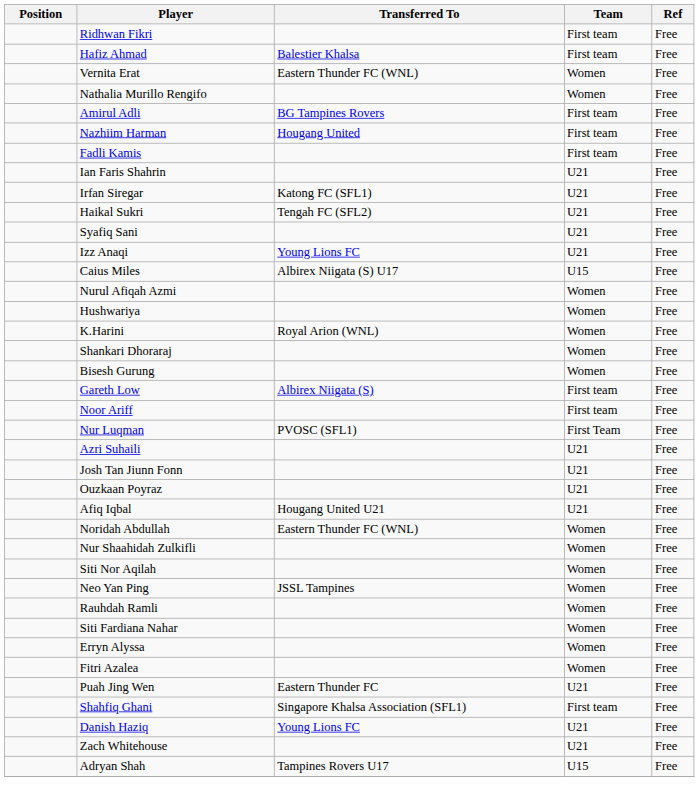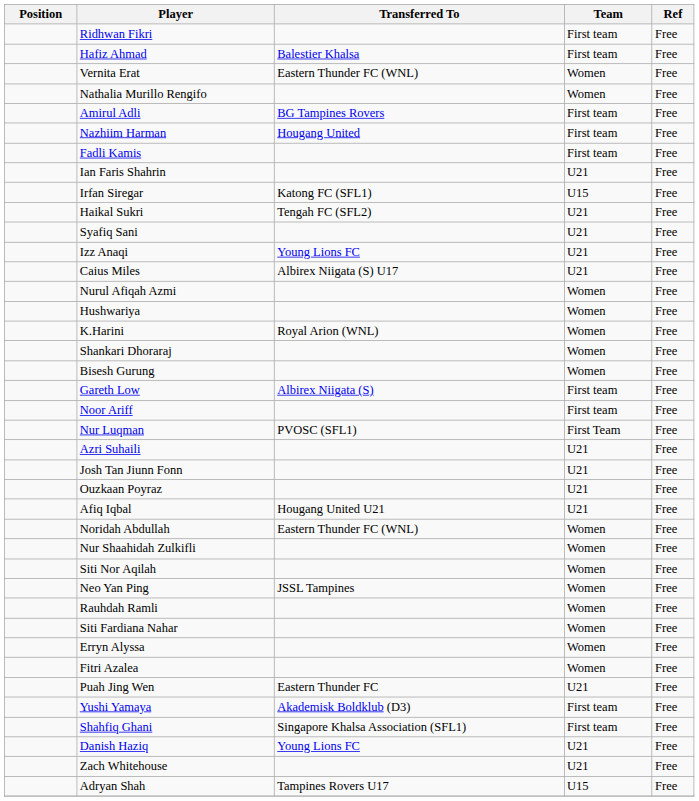 <table class="wikitable sortable" style="width:70%; text-align:center; font-size:100%; text-align:left;">
 <tr>
 <th>Position</th>
 <th>Player</th>
 <th>Transferred To</th>
 <th>Team</th>
 <th>Ref</th>
 </tr>
 <tr>
 <td></td>
 <td> <a href='#'>Ridhwan Fikri</a></td>
 <td></td>
 <td>First team</td>
 <td>Free</td>
 </tr>
 <tr>
 <td></td>
 <td> <a href='#'>Hafiz Ahmad</a></td>
 <td> <a href='#'>Balestier Khalsa</a></td>
 <td>First team</td>
 <td>Free </td>
 </tr>
 <tr>
 <td></td>
 <td> Vernita Erat</td>
 <td> Eastern Thunder FC (WNL)</td>
 <td>Women</td>
 <td>Free</td>
 </tr>
 <tr>
 <td></td>
 <td> Nathalia Murillo Rengifo</td>
 <td></td>
 <td>Women</td>
 <td>Free</td>
 </tr>
 <tr>
 <td></td>
 <td> <a href='#'>Amirul Adli</a></td>
 <td> <a href='#'>BG Tampines Rovers</a></td>
 <td>First team</td>
 <td>Free </td>
 </tr>
 <tr>
 <td></td>
 <td> <a href='#'>Nazhiim Harman</a></td>
 <td> <a href='#'>Hougang United</a></td>
 <td>First team</td>
 <td>Free </td>
 </tr>
 <tr>
 <td></td>
 <td> <a href='#'>Fadli Kamis</a></td>
 <td></td>
 <td>First team</td>
 <td>Free</td>
 </tr>
 <tr>
 <td></td>
 <td> Ian Faris Shahrin</td>
 <td></td>
 <td>U21</td>
 <td>Free</td>
 </tr>
 <tr>
 <td></td>
 <td> Irfan Siregar</td>
 <td> Katong FC (SFL1)</td>
-<td>U21</td>
+<td>U15</td>
 <td>Free</td>
 </tr>
 <tr>
 <td></td>
 <td> Haikal Sukri</td>
 <td> Tengah FC (SFL2)</td>
 <td>U21</td>
 <td>Free</td>
 </tr>
 <tr>
 <td></td>
 <td> Syafiq Sani</td>
 <td></td>
 <td>U21</td>
 <td>Free</td>
 </tr>
 <tr>
 <td></td>
 <td> Izz Anaqi</td>
 <td> <a href='#'>Young Lions FC</a></td>
 <td>U21</td>
 <td>Free</td>
 </tr>
 <tr>
 <td></td>
 <td> Caius Miles</td>
 <td> Albirex Niigata (S) U17</td>
-<td>U15</td>
+<td>U21</td>
 <td>Free</td>
 </tr>
 <tr>
 <td></td>
 <td> Nurul Afiqah Azmi</td>
 <td></td>
 <td>Women</td>
 <td>Free</td>
 </tr>
 <tr>
 <td></td>
 <td> Hushwariya</td>
 <td></td>
 <td>Women</td>
 <td>Free</td>
 </tr>
 <tr>
 <td></td>
 <td> K.Harini</td>
 <td> Royal Arion (WNL)</td>
 <td>Women</td>
 <td>Free</td>
 </tr>
 <tr>
 <td></td>
 <td> Shankari Dhoraraj</td>
 <td></td>
 <td>Women</td>
 <td>Free</td>
 </tr>
 <tr>
 <td></td>
 <td> Bisesh Gurung</td>
 <td></td>
 <td>Women</td>
 <td>Free</td>
 </tr>
 <tr>
 <td></td>
 <td> <a href='#'>Gareth Low</a></td>
 <td> <a href='#'>Albirex Niigata (S)</a></td>
 <td>First team</td>
 <td>Free </td>
 </tr>
 <tr>
 <td></td>
 <td> <a href='#'>Noor Ariff</a></td>
 <td></td>
 <td>First team</td>
 <td>Free</td>
 </tr>
 <tr>
 <td></td>
 <td> <a href='#'>Nur Luqman</a></td>
 <td> PVOSC (SFL1)</td>
 <td>First Team</td>
 <td>Free</td>
 </tr>
 <tr>
 <td></td>
 <td> <a href='#'>Azri Suhaili</a></td>
 <td></td>
 <td>U21</td>
 <td>Free</td>
 </tr>
 <tr>
 <td></td>
 <td> Josh Tan Jiunn Fonn</td>
 <td></td>
 <td>U21</td>
 <td>Free</td>
 </tr>
 <tr>
 <td></td>
 <td> Ouzkaan Poyraz</td>
 <td></td>
 <td>U21</td>
 <td>Free</td>
 </tr>
 <tr>
 <td></td>
 <td> Afiq Iqbal</td>
 <td> Hougang United U21</td>
 <td>U21</td>
 <td>Free</td>
 </tr>
 <tr>
 <td></td>
 <td> Noridah Abdullah</td>
 <td> Eastern Thunder FC (WNL)</td>
 <td>Women</td>
 <td>Free</td>
 </tr>
 <tr>
 <td></td>
 <td> Nur Shaahidah Zulkifli</td>
 <td></td>
 <td>Women</td>
 <td>Free</td>
 </tr>
 <tr>
 <td></td>
 <td> Siti Nor Aqilah</td>
 <td></td>
 <td>Women</td>
 <td>Free</td>
 </tr>
 <tr>
 <td></td>
 <td> Neo Yan Ping</td>
 <td> JSSL Tampines</td>
 <td>Women</td>
 <td>Free</td>
 </tr>
 <tr>
 <td></td>
 <td> Rauhdah Ramli</td>
 <td></td>
 <td>Women</td>
 <td>Free</td>
 </tr>
 <tr>
 <td></td>
 <td> Siti Fardiana Nahar</td>
 <td></td>
 <td>Women</td>
 <td>Free</td>
 </tr>
 <tr>
 <td></td>
 <td> Erryn Alyssa</td>
 <td></td>
 <td>Women</td>
 <td>Free</td>
 </tr>
 <tr>
 <td></td>
 <td> Fitri Azalea</td>
 <td></td>
 <td>Women</td>
 <td>Free</td>
 </tr>
 <tr>
 <td></td>
 <td> Puah Jing Wen</td>
 <td> Eastern Thunder FC</td>
 <td>U21</td>
 <td>Free</td>
 </tr>
 <tr>
 <td></td>
+<td> <a href='#'>Yushi Yamaya</a></td>
+<td> <a href='#'>Akademisk Boldklub</a> (D3)</td>
+<td>First team</td>
+<td>Free</td>
+</tr>
+<tr>
+<td></td>
 <td> <a href='#'>Shahfiq Ghani</a></td>
 <td> Singapore Khalsa Association (SFL1)</td>
 <td>First team</td>
 <td>Free</td>
 </tr>
 <tr>
 <td></td>
 <td> <a href='#'>Danish Haziq</a></td>
 <td> <a href='#'>Young Lions FC</a></td>
 <td>U21</td>
 <td>Free</td>
 </tr>
 <tr>
 <td></td>
 <td> Zach Whitehouse</td>
 <td></td>
 <td>U21</td>
 <td>Free</td>
 </tr>
 <tr>
 <td></td>
 <td> Adryan Shah</td>
 <td> Tampines Rovers U17</td>
 <td>U15</td>
 <td>Free</td>
 </tr>
 <tr>
 </tr>
 </table>
